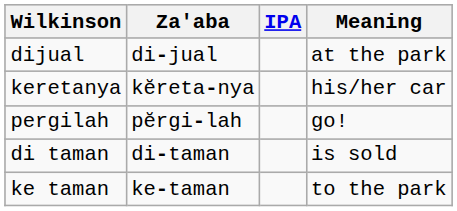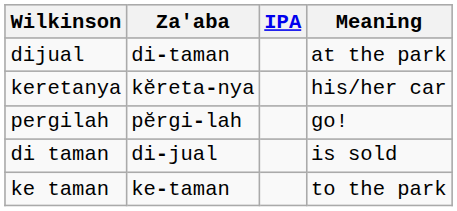 <table class="wikitable" style="margin: 1em auto 1em auto;">
 <tr>
 <th>Wilkinson</th>
 <th>Za'aba</th>
 <th><a href='#'>IPA</a></th>
 <th>Meaning</th>
 </tr>
 <tr>
 <td>dijual</td>
-<td>di<strong>-</strong>jual</td>
+<td>di<strong>-</strong>taman</td>
 <td></td>
 <td>at the park</td>
 </tr>
 <tr>
 <td>keretanya</td>
 <td>kĕreta<strong>-</strong>nya</td>
 <td></td>
 <td>his/her car</td>
 </tr>
 <tr>
 <td>pergilah</td>
 <td>pĕrgi<strong>-</strong>lah</td>
 <td></td>
 <td>go!</td>
 </tr>
 <tr>
 <td>di taman</td>
-<td>di<strong>-</strong>taman</td>
+<td>di<strong>-</strong>jual</td>
 <td></td>
 <td>is sold</td>
 </tr>
 <tr>
 <td>ke taman</td>
 <td>ke<strong>-</strong>taman</td>
 <td></td>
 <td>to the park</td>
 </tr>
 </table>
